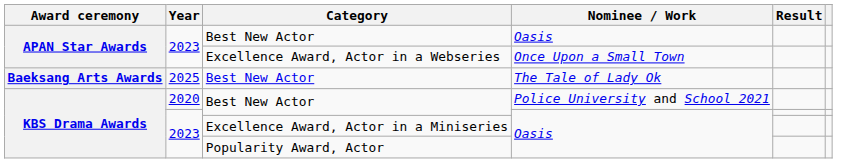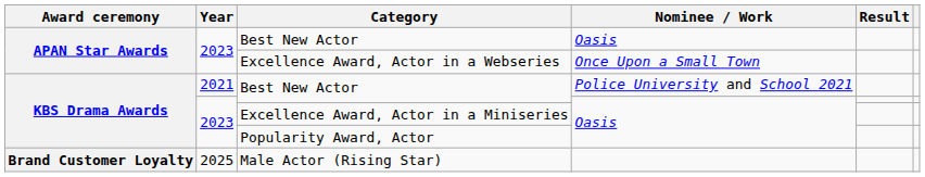 <table class="wikitable plainrowheaders sortable">
 <tr>
 <th scope="col">Award ceremony</th>
 <th scope="col">Year</th>
 <th scope="col">Category</th>
 <th scope="col">Nominee / Work</th>
 <th scope="col">Result</th>
 <th scope="col" class="unsortable"></th>
 </tr>
 <tr>
 <th scope="row"  rowspan="2"><a href='#'>APAN Star Awards</a></th>
 <td rowspan="2"><a href='#'>2023</a></td>
 <td>Best New Actor</td>
 <td><em><a href='#'>Oasis</a></em></td>
 <td></td>
 <td></td>
 </tr>
 <tr>
 <td>Excellence Award, Actor in a Webseries</td>
 <td><em><a href='#'>Once Upon a Small Town</a></em></td>
 <td></td>
 <td></td>
 </tr>
 <tr>
-<th scope="row"><a href='#'>Baeksang Arts Awards</a></th>
-<td><a href='#'>2025</a></td>
-<td><a href='#'>Best New Actor</a></td>
-<td><em><a href='#'>The Tale of Lady Ok</a></em></td>
-<td></td>
-<td></td>
-</tr>
-<tr>
 <th scope="row"  rowspan="4"><a href='#'>KBS Drama Awards</a></th>
-<td><a href='#'>2020</a></td>
+<td><a href='#'>2021</a></td>
 <td rowspan="2">Best New Actor</td>
 <td><em><a href='#'>Police University</a></em> and <em><a href='#'>School 2021</a></em></td>
 <td></td>
 <td></td>
 </tr>
 <tr>
 <td rowspan="3"><a href='#'>2023</a></td>
 <td rowspan="3"><em><a href='#'>Oasis</a></em></td>
 <td></td>
 <td></td>
 </tr>
 <tr>
 <td>Excellence Award, Actor in a Miniseries</td>
 <td></td>
 <td></td>
 </tr>
 <tr>
 <td>Popularity Award, Actor</td>
 <td></td>
 <td></td>
 </tr>
+<tr>
+<th scope="row">Brand Customer Loyalty</th>
+<td>2025</td>
+<td>Male Actor (Rising Star)</td>
+<td></td>
+<td></td>
+<td></td>
+</tr>
 </table>
